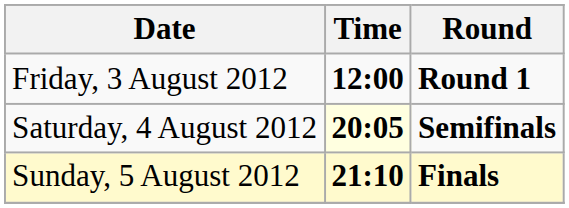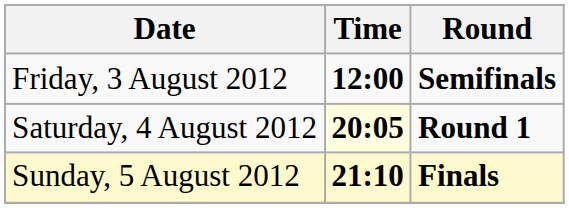 <table class="wikitable">
 <tr>
 <th>Date</th>
 <th>Time</th>
 <th>Round</th>
 </tr>
 <tr>
 <td>Friday, 3 August 2012</td>
 <td><strong>12:00</strong></td>
-<td><strong>Round 1</strong></td>
+<td><strong>Semifinals</strong></td>
 </tr>
 <tr>
 <td>Saturday, 4 August 2012</td>
 <td style="background: lightyellow;"><strong>20:05</strong></td>
-<td><strong>Semifinals</strong></td>
+<td><strong>Round 1</strong></td>
 </tr>
 <tr>
 <td style=background:lemonchiffon>Sunday, 5 August 2012</td>
 <td style=background:lemonchiffon><strong>21:10</strong></td>
 <td style=background:lemonchiffon><strong>Finals</strong></td>
 </tr>
 <tr>
 </tr>
 </table>
